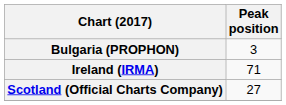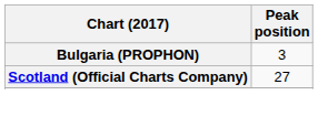 <table class="wikitable sortable plainrowheaders" style="text-align:center">
 <tr>
 <th scope="col">Chart (2017)</th>
 <th scope="col">Peak<br>position</th>
 </tr>
 <tr>
 <th scope="row">Bulgaria (PROPHON)</th>
 <td>3</td>
 </tr>
 <tr>
-<th scope="row">Ireland (<a href='#'>IRMA</a>)</th>
-<td>71</td>
-</tr>
-<tr>
 <th scope="row"><a href='#'>Scotland</a> (Official Charts Company)</th>
 <td>27</td>
 </tr>
 <tr>
 </tr>
 <tr>
 </tr>
 </table>
